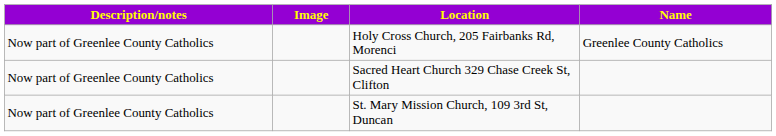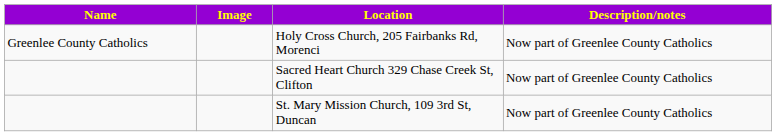 <table class="wikitable sortable" style="width:75%">
 <tr>
-<th width="35%" style="background:darkviolet; color:yellow;"><strong>Description/notes</strong></th>
+<th width="25%" style="background:darkviolet; color:yellow;"><strong>Name</strong></th>
 <th width="10%" style="background:darkviolet; color:yellow;"><strong>Image</strong></th>
 <th width="30%" style="background:darkviolet; color:yellow;"><strong>Location</strong></th>
-<th width="25%" style="background:darkviolet; color:yellow;"><strong>Name</strong></th>
+<th width="35%" style="background:darkviolet; color:yellow;"><strong>Description/notes</strong></th>
 </tr>
 <tr>
-<td>Now part of Greenlee County Catholics</td>
+<td>Greenlee County Catholics</td>
 <td></td>
 <td>Holy Cross Church, 205 Fairbanks Rd, Morenci</td>
-<td>Greenlee County Catholics</td>
+<td>Now part of Greenlee County Catholics</td>
 </tr>
 <tr>
-<td>Now part of Greenlee County Catholics</td>
+<td></td>
 <td></td>
 <td>Sacred Heart Church 329 Chase Creek St, Clifton</td>
-<td></td>
+<td>Now part of Greenlee County Catholics</td>
 </tr>
 <tr>
-<td>Now part of Greenlee County Catholics</td>
+<td></td>
 <td></td>
 <td>St. Mary Mission Church, 109 3rd St, Duncan</td>
-<td></td>
+<td>Now part of Greenlee County Catholics</td>
 </tr>
 </table>
